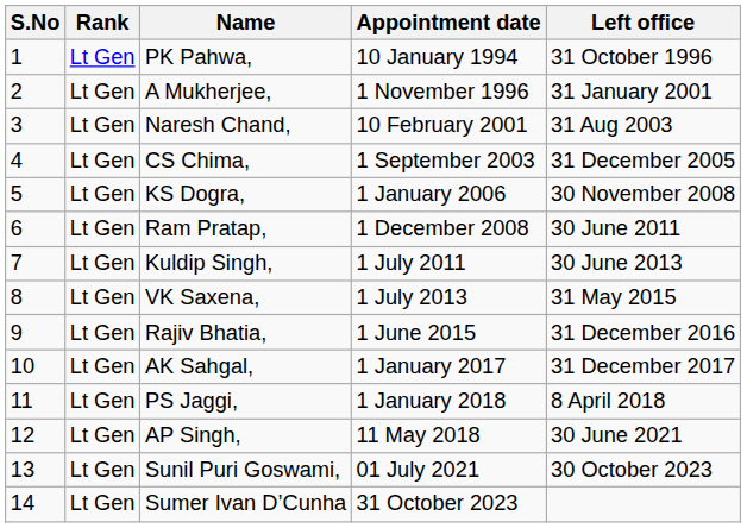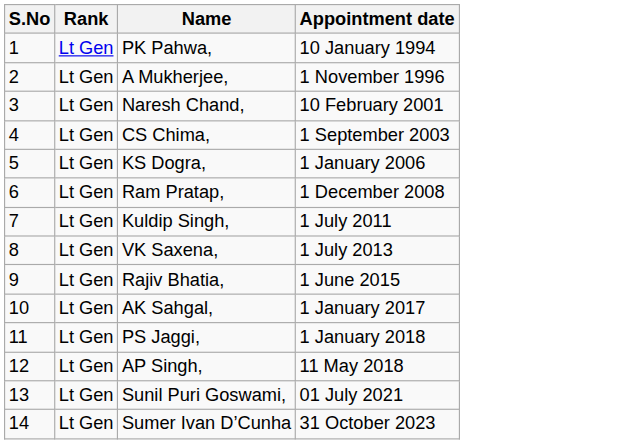 <table class="wikitable">
 <tr>
 <th>S.No</th>
 <th>Rank</th>
 <th>Name</th>
 <th>Appointment date</th>
-<th>Left office</th>
 </tr>
 <tr>
 <td>1</td>
 <td><a href='#'>Lt Gen</a></td>
 <td>PK Pahwa, </td>
 <td>10 January 1994</td>
-<td>31 October 1996</td>
 </tr>
 <tr>
 <td>2</td>
 <td>Lt Gen</td>
 <td>A Mukherjee, </td>
 <td>1 November 1996</td>
-<td>31 January 2001</td>
 </tr>
 <tr>
 <td>3</td>
 <td>Lt Gen</td>
 <td>Naresh Chand, </td>
 <td>10 February 2001</td>
-<td>31 Aug 2003</td>
 </tr>
 <tr>
 <td>4</td>
 <td>Lt Gen</td>
 <td>CS Chima, </td>
 <td>1 September 2003</td>
-<td>31 December 2005</td>
 </tr>
 <tr>
 <td>5</td>
 <td>Lt Gen</td>
 <td>KS Dogra, </td>
 <td>1 January 2006</td>
-<td>30 November 2008</td>
 </tr>
 <tr>
 <td>6</td>
 <td>Lt Gen</td>
 <td>Ram Pratap, </td>
 <td>1 December 2008</td>
-<td>30 June 2011</td>
 </tr>
 <tr>
 <td>7</td>
 <td>Lt Gen</td>
 <td>Kuldip Singh, </td>
 <td>1 July 2011</td>
-<td>30 June 2013</td>
 </tr>
 <tr>
 <td>8</td>
 <td>Lt Gen</td>
 <td>VK Saxena, </td>
 <td>1 July 2013</td>
-<td>31 May 2015</td>
 </tr>
 <tr>
 <td>9</td>
 <td>Lt Gen</td>
 <td>Rajiv Bhatia, </td>
 <td>1 June 2015</td>
-<td>31 December 2016</td>
 </tr>
 <tr>
 <td>10</td>
 <td>Lt Gen</td>
 <td>AK Sahgal, </td>
 <td>1 January 2017</td>
-<td>31 December 2017</td>
 </tr>
 <tr>
 <td>11</td>
 <td>Lt Gen</td>
 <td>PS Jaggi, </td>
 <td>1 January 2018</td>
-<td>8 April 2018</td>
 </tr>
 <tr>
 <td>12</td>
 <td>Lt Gen</td>
 <td>AP Singh, </td>
 <td>11 May 2018</td>
-<td>30 June 2021</td>
 </tr>
 <tr>
 <td>13</td>
 <td>Lt Gen</td>
 <td>Sunil Puri Goswami, </td>
 <td>01 July 2021</td>
-<td>30 October 2023</td>
 </tr>
 <tr>
 <td>14</td>
 <td>Lt Gen</td>
 <td>Sumer Ivan D’Cunha</td>
 <td>31 October 2023</td>
-<td></td>
 </tr>
 </table>
